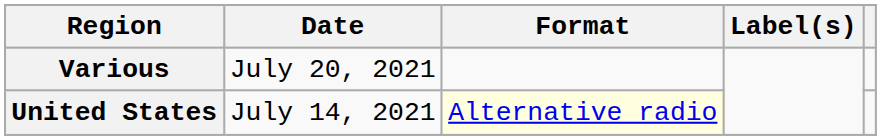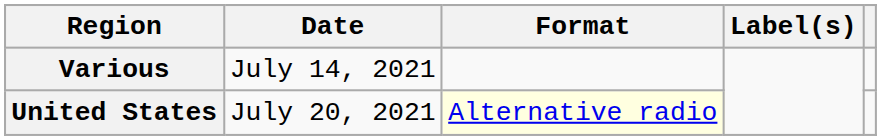 <table class="wikitable plainrowheaders">
 <tr>
 <th scope="col">Region</th>
 <th scope="col">Date</th>
 <th scope="col">Format</th>
 <th scope="col">Label(s)</th>
 <th scope="col"></th>
 </tr>
 <tr>
 <th scope="row">Various</th>
-<td>July 20, 2021</td>
+<td>July 14, 2021</td>
 <td></td>
 <td rowspan="2"></td>
 <td></td>
 </tr>
 <tr>
 <th scope="row">United States</th>
-<td>July 14, 2021</td>
+<td>July 20, 2021</td>
 <td style="background: lightyellow;"><a href='#'>Alternative radio</a></td>
 <td></td>
 </tr>
 </table>
